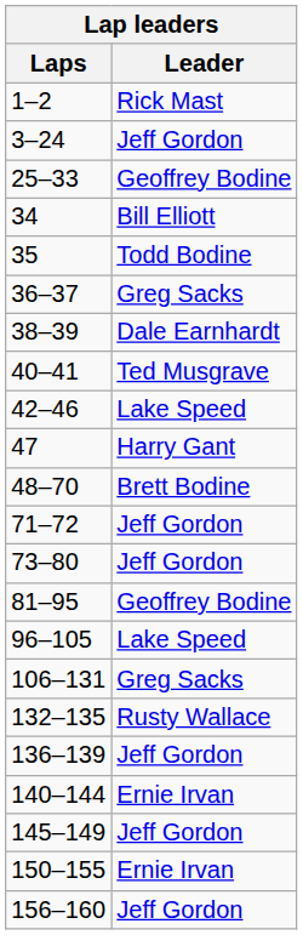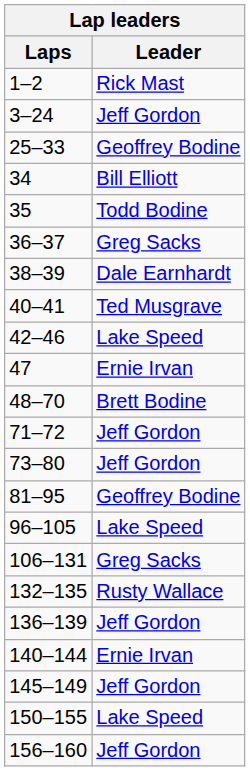 <table class="wikitable">
 <tr>
 <th colspan=2>Lap leaders</th>
 </tr>
 <tr>
 <th>Laps</th>
 <th>Leader</th>
 </tr>
 <tr>
 <td>1–2</td>
 <td><a href='#'>Rick Mast</a></td>
 </tr>
 <tr>
 <td>3–24</td>
 <td><a href='#'>Jeff Gordon</a></td>
 </tr>
 <tr>
 <td>25–33</td>
 <td><a href='#'>Geoffrey Bodine</a></td>
 </tr>
 <tr>
 <td>34</td>
 <td><a href='#'>Bill Elliott</a></td>
 </tr>
 <tr>
 <td>35</td>
 <td><a href='#'>Todd Bodine</a></td>
 </tr>
 <tr>
 <td>36–37</td>
 <td><a href='#'>Greg Sacks</a></td>
 </tr>
 <tr>
 <td>38–39</td>
 <td><a href='#'>Dale Earnhardt</a></td>
 </tr>
 <tr>
 <td>40–41</td>
 <td><a href='#'>Ted Musgrave</a></td>
 </tr>
 <tr>
 <td>42–46</td>
 <td><a href='#'>Lake Speed</a></td>
 </tr>
 <tr>
 <td>47</td>
-<td><a href='#'>Harry Gant</a></td>
+<td><a href='#'>Ernie Irvan</a></td>
 </tr>
 <tr>
 <td>48–70</td>
 <td><a href='#'>Brett Bodine</a></td>
 </tr>
 <tr>
 <td>71–72</td>
 <td><a href='#'>Jeff Gordon</a></td>
 </tr>
 <tr>
 <td>73–80</td>
 <td><a href='#'>Jeff Gordon</a></td>
 </tr>
 <tr>
 <td>81–95</td>
 <td><a href='#'>Geoffrey Bodine</a></td>
 </tr>
 <tr>
 <td>96–105</td>
 <td><a href='#'>Lake Speed</a></td>
 </tr>
 <tr>
 <td>106–131</td>
 <td><a href='#'>Greg Sacks</a></td>
 </tr>
 <tr>
 <td>132–135</td>
 <td><a href='#'>Rusty Wallace</a></td>
 </tr>
 <tr>
 <td>136–139</td>
 <td><a href='#'>Jeff Gordon</a></td>
 </tr>
 <tr>
 <td>140–144</td>
 <td><a href='#'>Ernie Irvan</a></td>
 </tr>
 <tr>
 <td>145–149</td>
 <td><a href='#'>Jeff Gordon</a></td>
 </tr>
 <tr>
 <td>150–155</td>
-<td><a href='#'>Ernie Irvan</a></td>
+<td><a href='#'>Lake Speed</a></td>
 </tr>
 <tr>
 <td>156–160</td>
 <td><a href='#'>Jeff Gordon</a></td>
 </tr>
 </table>
